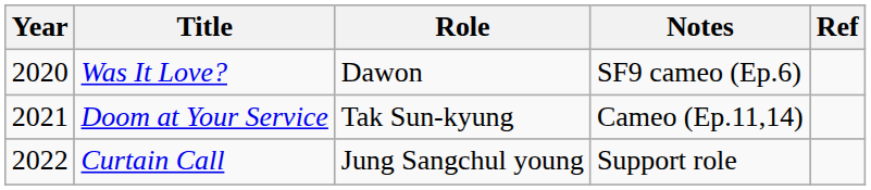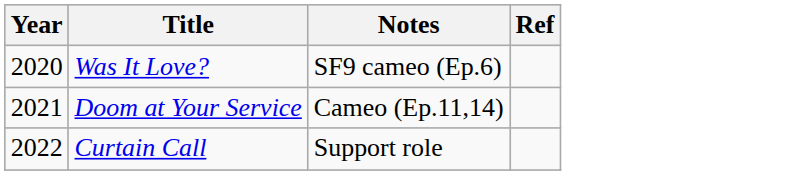 <table class="wikitable">
 <tr>
 <th>Year</th>
 <th>Title</th>
-<th>Role</th>
 <th>Notes</th>
 <th>Ref</th>
 </tr>
 <tr>
 <td>2020</td>
 <td><em><a href='#'>Was It Love?</a></em></td>
-<td>Dawon</td>
 <td>SF9 cameo (Ep.6)</td>
 <td></td>
 </tr>
 <tr>
 <td>2021</td>
 <td><em><a href='#'>Doom at Your Service</a></em></td>
-<td>Tak Sun-kyung</td>
 <td>Cameo (Ep.11,14)</td>
 <td></td>
 </tr>
 <tr>
 <td>2022</td>
 <td><em><a href='#'>Curtain Call</a></em></td>
-<td>Jung Sangchul young</td>
 <td>Support role</td>
 <td></td>
 </tr>
 </table>
